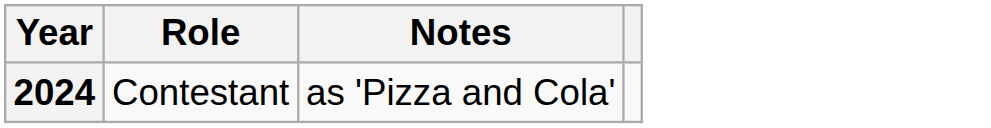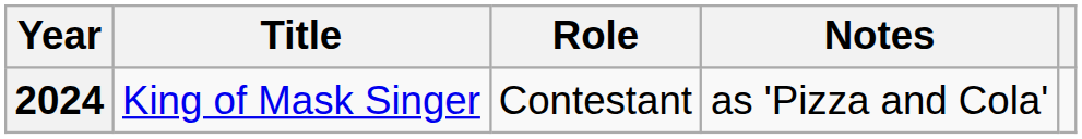 <table class="wikitable plainrowheaders sortable">
 <tr>
 <th scope="col">Year</th>
+<th scope="col">Title</th>
 <th scope="col">Role</th>
 <th scope="col">Notes</th>
 <th scope="col" class="unsortable"></th>
 </tr>
 <tr>
 <th scope="row">2024</th>
+<td><a href='#'>King of Mask Singer</a></td>
 <td rowspan="1">Contestant</td>
 <td>as 'Pizza and Cola'</td>
 <td></td>
 </tr>
 </table>
